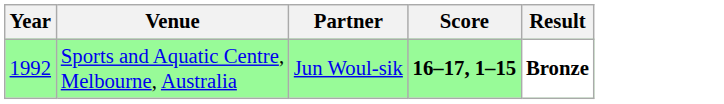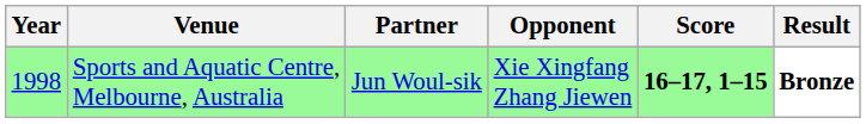 <table class="sortable wikitable" style="font-size: 90%;">
 <tr>
 <th>Year</th>
 <th>Venue</th>
 <th>Partner</th>
+<th>Opponent</th>
 <th>Score</th>
 <th>Result</th>
 </tr>
 <tr style="background:#98FB98">
-<td align="center"><a href='#'>1992</a></td>
+<td align="center"><a href='#'>1998</a></td>
 <td align="left"><a href='#'>Sports and Aquatic Centre</a>,<br><a href='#'>Melbourne</a>, <a href='#'>Australia</a></td>
 <td align="left"> <a href='#'>Jun Woul-sik</a></td>
+<td align="left"> <a href='#'>Xie Xingfang</a><br> <a href='#'>Zhang Jiewen</a></td>
 <td align="left"><strong>16–17, 1–15</strong></td>
 <td style="text-align:left; background:white"> <strong>Bronze</strong></td>
 </tr>
 </table>
